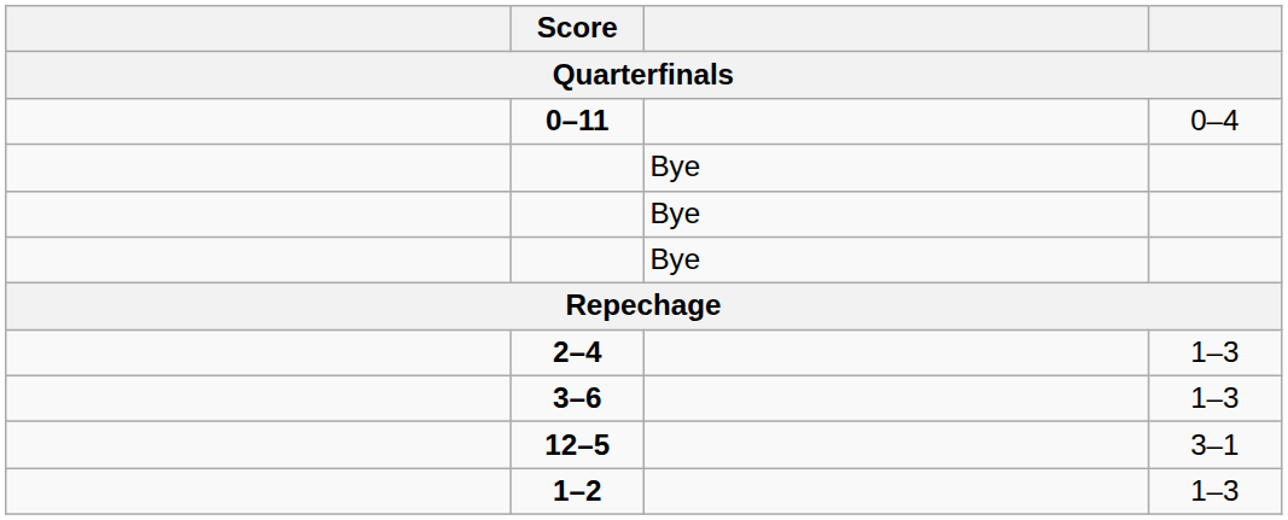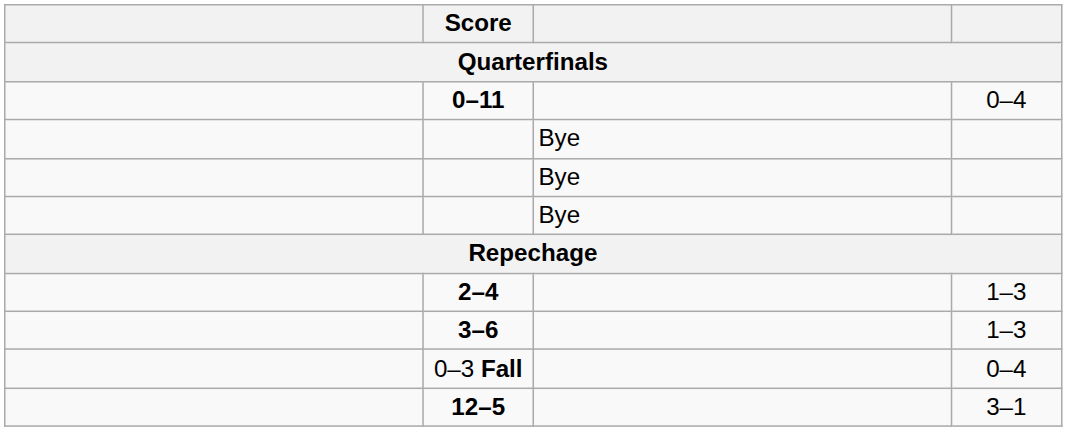 <table class="wikitable" style="text-align: left; ">
 <tr>
 <th align="right" width="270"></th>
 <th width="65">Score</th>
 <th align="left" width="270"></th>
 <th width="65"></th>
 </tr>
 <tr>
 <th colspan=4>Quarterfinals</th>
 </tr>
 <tr>
 <td></td>
 <td align="center"><strong>0–11</strong></td>
 <td><strong></strong></td>
 <td align=center>0–4 <strong></strong></td>
 </tr>
 <tr>
 <td><strong></strong></td>
 <td></td>
 <td>Bye</td>
 <td></td>
 </tr>
 <tr>
 <td><strong></strong></td>
 <td></td>
 <td>Bye</td>
 <td></td>
 </tr>
 <tr>
 <td><strong></strong></td>
 <td></td>
 <td>Bye</td>
 <td></td>
 </tr>
 <tr>
 <th colspan=4>Repechage</th>
 </tr>
 <tr>
 <td></td>
 <td align="center"><strong>2–4</strong></td>
 <td><strong></strong></td>
 <td align=center>1–3 <strong></strong></td>
 </tr>
 <tr>
 <td></td>
 <td align="center"><strong>3–6</strong></td>
 <td><strong></strong></td>
 <td align=center>1–3 <strong></strong></td>
 </tr>
 <tr>
+<td></td>
+<td align="center">0–3 <strong>Fall</strong></td>
+<td><strong></strong></td>
+<td align=center>0–4 <strong></strong></td>
+</tr>
+<tr>
 <td><strong></strong></td>
 <td align="center"><strong>12–5</strong></td>
 <td></td>
 <td align=center>3–1 <strong></strong></td>
 </tr>
-<tr>
-<td></td>
-<td align="center"><strong>1–2</strong></td>
-<td><strong></strong></td>
-<td align=center>1–3 <strong></strong></td>
-</tr>
 </table>
